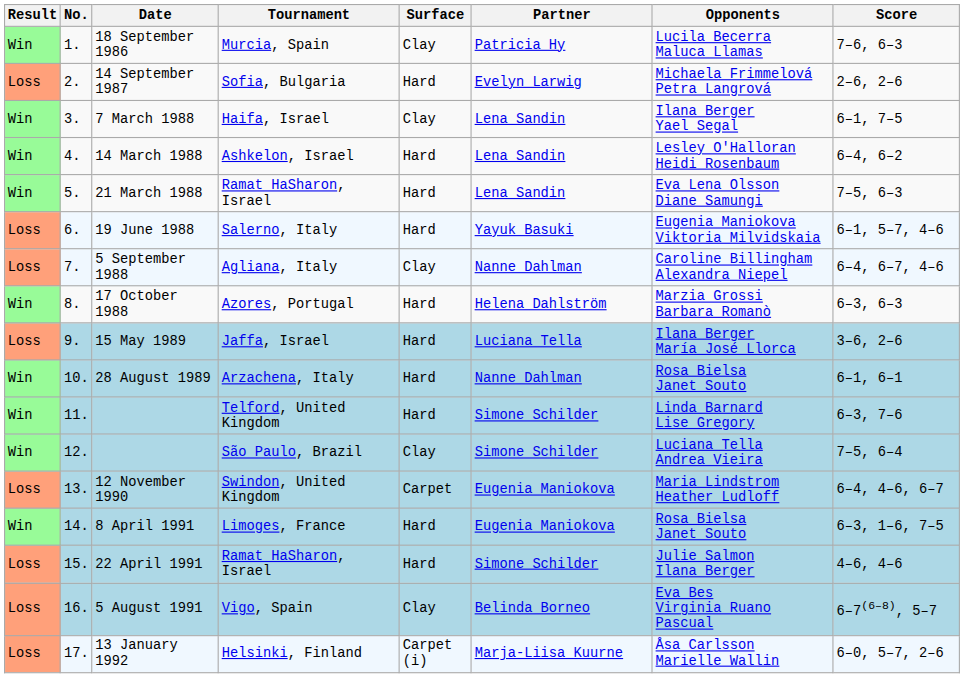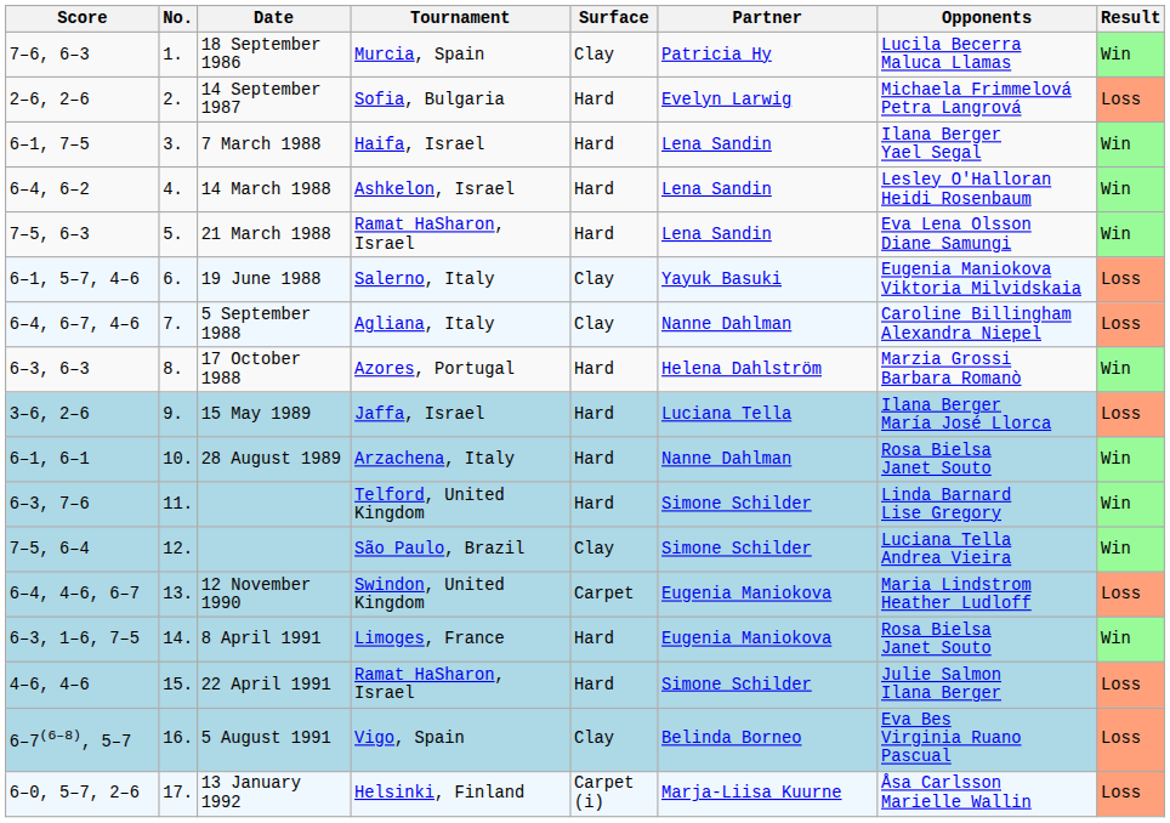 <table class="sortable wikitable" style="font-size:97%;">
 <tr>
-<th>Result</th>
+<th style="width:110px" class="unsortable">Score</th>
 <th>No.</th>
 <th style="width:110px">Date</th>
 <th style="width:160px">Tournament</th>
 <th style="width:60px">Surface</th>
 <th style="width:160px">Partner</th>
 <th style="width:160px">Opponents</th>
-<th style="width:110px" class="unsortable">Score</th>
+<th>Result</th>
 </tr>
 <tr>
-<td style="background:#98fb98;">Win</td>
+<td>7–6, 6–3</td>
 <td>1.</td>
 <td>18 September 1986</td>
 <td><a href='#'>Murcia</a>, Spain</td>
 <td>Clay</td>
 <td> <a href='#'>Patricia Hy</a></td>
 <td> <a href='#'>Lucila Becerra</a> <br>  <a href='#'>Maluca Llamas</a></td>
-<td>7–6, 6–3</td>
+<td style="background:#98fb98;">Win</td>
 </tr>
 <tr>
-<td style="background:#ffa07a;">Loss</td>
+<td>2–6, 2–6</td>
 <td>2.</td>
 <td>14 September 1987</td>
 <td><a href='#'>Sofia</a>, Bulgaria</td>
 <td>Hard</td>
 <td> <a href='#'>Evelyn Larwig</a></td>
 <td> <a href='#'>Michaela Frimmelová</a> <br>  <a href='#'>Petra Langrová</a></td>
-<td>2–6, 2–6</td>
+<td style="background:#ffa07a;">Loss</td>
 </tr>
 <tr>
-<td style="background:#98fb98;">Win</td>
+<td>6–1, 7–5</td>
 <td>3.</td>
 <td>7 March 1988</td>
 <td><a href='#'>Haifa</a>, Israel</td>
-<td>Clay</td>
+<td>Hard</td>
 <td> <a href='#'>Lena Sandin</a></td>
 <td> <a href='#'>Ilana Berger</a> <br>  <a href='#'>Yael Segal</a></td>
-<td>6–1, 7–5</td>
+<td style="background:#98fb98;">Win</td>
 </tr>
 <tr>
-<td style="background:#98fb98;">Win</td>
+<td>6–4, 6–2</td>
 <td>4.</td>
 <td>14 March 1988</td>
 <td><a href='#'>Ashkelon</a>, Israel</td>
 <td>Hard</td>
 <td> <a href='#'>Lena Sandin</a></td>
 <td> <a href='#'>Lesley O'Halloran</a> <br>  <a href='#'>Heidi Rosenbaum</a></td>
-<td>6–4, 6–2</td>
+<td style="background:#98fb98;">Win</td>
 </tr>
 <tr>
-<td style="background:#98fb98;">Win</td>
+<td>7–5, 6–3</td>
 <td>5.</td>
 <td>21 March 1988</td>
 <td><a href='#'>Ramat HaSharon</a>, Israel</td>
 <td>Hard</td>
 <td> <a href='#'>Lena Sandin</a></td>
 <td> <a href='#'>Eva Lena Olsson</a> <br>  <a href='#'>Diane Samungi</a></td>
-<td>7–5, 6–3</td>
+<td style="background:#98fb98;">Win</td>
 </tr>
 <tr style="background:#f0f8ff;">
-<td style="background:#ffa07a;">Loss</td>
+<td>6–1, 5–7, 4–6</td>
 <td>6.</td>
 <td>19 June 1988</td>
 <td><a href='#'>Salerno</a>, Italy</td>
-<td>Hard</td>
+<td>Clay</td>
 <td> <a href='#'>Yayuk Basuki</a></td>
 <td> <a href='#'>Eugenia Maniokova</a> <br>  <a href='#'>Viktoria Milvidskaia</a></td>
-<td>6–1, 5–7, 4–6</td>
+<td style="background:#ffa07a;">Loss</td>
 </tr>
 <tr style="background:#f0f8ff;">
-<td style="background:#ffa07a;">Loss</td>
+<td>6–4, 6–7, 4–6</td>
 <td>7.</td>
 <td>5 September 1988</td>
 <td><a href='#'>Agliana</a>, Italy</td>
 <td>Clay</td>
 <td> <a href='#'>Nanne Dahlman</a></td>
 <td> <a href='#'>Caroline Billingham</a> <br>  <a href='#'>Alexandra Niepel</a></td>
-<td>6–4, 6–7, 4–6</td>
+<td style="background:#ffa07a;">Loss</td>
 </tr>
 <tr>
-<td style="background:#98fb98;">Win</td>
+<td>6–3, 6–3</td>
 <td>8.</td>
 <td>17 October 1988</td>
 <td><a href='#'>Azores</a>, Portugal</td>
 <td>Hard</td>
 <td> <a href='#'>Helena Dahlström</a></td>
 <td> <a href='#'>Marzia Grossi</a> <br>  <a href='#'>Barbara Romanò</a></td>
-<td>6–3, 6–3</td>
+<td style="background:#98fb98;">Win</td>
 </tr>
 <tr style="background:lightblue;">
-<td style="background:#ffa07a;">Loss</td>
+<td>3–6, 2–6</td>
 <td>9.</td>
 <td>15 May 1989</td>
 <td><a href='#'>Jaffa</a>, Israel</td>
 <td>Hard</td>
 <td> <a href='#'>Luciana Tella</a></td>
 <td> <a href='#'>Ilana Berger</a> <br>  <a href='#'>María José Llorca</a></td>
-<td>3–6, 2–6</td>
+<td style="background:#ffa07a;">Loss</td>
 </tr>
 <tr style="background:lightblue;">
-<td style="background:#98fb98;">Win</td>
+<td>6–1, 6–1</td>
 <td>10.</td>
 <td>28 August 1989</td>
 <td><a href='#'>Arzachena</a>, Italy</td>
 <td>Hard</td>
 <td> <a href='#'>Nanne Dahlman</a></td>
 <td> <a href='#'>Rosa Bielsa</a> <br>  <a href='#'>Janet Souto</a></td>
-<td>6–1, 6–1</td>
+<td style="background:#98fb98;">Win</td>
 </tr>
 <tr style="background:lightblue;">
-<td style="background:#98fb98;">Win</td>
+<td>6–3, 7–6</td>
 <td>11.</td>
 <td></td>
 <td><a href='#'>Telford</a>, United Kingdom</td>
 <td>Hard</td>
 <td> <a href='#'>Simone Schilder</a></td>
 <td> <a href='#'>Linda Barnard</a> <br>  <a href='#'>Lise Gregory</a></td>
-<td>6–3, 7–6</td>
+<td style="background:#98fb98;">Win</td>
 </tr>
 <tr style="background:lightblue;">
-<td style="background:#98fb98;">Win</td>
+<td>7–5, 6–4</td>
 <td>12.</td>
 <td></td>
 <td><a href='#'>São Paulo</a>, Brazil</td>
 <td>Clay</td>
 <td> <a href='#'>Simone Schilder</a></td>
 <td> <a href='#'>Luciana Tella</a> <br>  <a href='#'>Andrea Vieira</a></td>
-<td>7–5, 6–4</td>
+<td style="background:#98fb98;">Win</td>
 </tr>
 <tr style="background:lightblue;">
-<td style="background:#ffa07a;">Loss</td>
+<td>6–4, 4–6, 6–7</td>
 <td>13.</td>
 <td>12 November 1990</td>
 <td><a href='#'>Swindon</a>, United Kingdom</td>
 <td>Carpet</td>
 <td> <a href='#'>Eugenia Maniokova</a></td>
 <td> <a href='#'>Maria Lindstrom</a> <br>  <a href='#'>Heather Ludloff</a></td>
-<td>6–4, 4–6, 6–7</td>
+<td style="background:#ffa07a;">Loss</td>
 </tr>
 <tr style="background:lightblue;">
-<td style="background:#98fb98;">Win</td>
+<td>6–3, 1–6, 7–5</td>
 <td>14.</td>
 <td>8 April 1991</td>
 <td><a href='#'>Limoges</a>, France</td>
 <td>Hard</td>
 <td> <a href='#'>Eugenia Maniokova</a></td>
 <td> <a href='#'>Rosa Bielsa</a> <br>  <a href='#'>Janet Souto</a></td>
-<td>6–3, 1–6, 7–5</td>
+<td style="background:#98fb98;">Win</td>
 </tr>
 <tr style="background:lightblue;">
-<td style="background:#ffa07a;">Loss</td>
+<td>4–6, 4–6</td>
 <td>15.</td>
 <td>22 April 1991</td>
 <td><a href='#'>Ramat HaSharon</a>, Israel</td>
 <td>Hard</td>
 <td> <a href='#'>Simone Schilder</a></td>
 <td> <a href='#'>Julie Salmon</a> <br>  <a href='#'>Ilana Berger</a></td>
-<td>4–6, 4–6</td>
+<td style="background:#ffa07a;">Loss</td>
 </tr>
 <tr bgcolor="lightblue">
-<td style="background:#ffa07a;">Loss</td>
+<td>6–7<sup>(6–8)</sup>, 5–7</td>
 <td>16.</td>
 <td>5 August 1991</td>
 <td><a href='#'>Vigo</a>, Spain</td>
 <td>Clay</td>
 <td> <a href='#'>Belinda Borneo</a></td>
 <td> <a href='#'>Eva Bes</a> <br>  <a href='#'>Virginia Ruano Pascual</a></td>
-<td>6–7<sup>(6–8)</sup>, 5–7</td>
+<td style="background:#ffa07a;">Loss</td>
 </tr>
 <tr style="background:#f0f8ff;">
-<td style="background:#ffa07a;">Loss</td>
+<td>6–0, 5–7, 2–6</td>
 <td>17.</td>
 <td>13 January 1992</td>
 <td><a href='#'>Helsinki</a>, Finland</td>
 <td>Carpet (i)</td>
 <td> <a href='#'>Marja-Liisa Kuurne</a></td>
 <td> <a href='#'>Åsa Carlsson</a> <br>  <a href='#'>Marielle Wallin</a></td>
-<td>6–0, 5–7, 2–6</td>
+<td style="background:#ffa07a;">Loss</td>
 </tr>
 </table>
